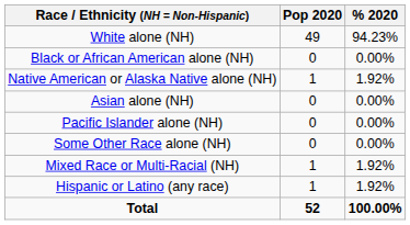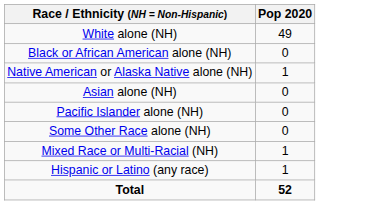 <table class="wikitable" style="text-align:center;">
 <tr>
 <th>Race / Ethnicity <small>(<em>NH = Non-Hispanic</em>)</small></th>
 <th>Pop 2020</th>
-<th>% 2020</th>
 </tr>
 <tr>
 <td><a href='#'>White</a> alone (NH)</td>
 <td>49</td>
-<td>94.23%</td>
 </tr>
 <tr>
 <td><a href='#'>Black or African American</a> alone (NH)</td>
 <td>0</td>
-<td>0.00%</td>
 </tr>
 <tr>
 <td><a href='#'>Native American</a> or <a href='#'>Alaska Native</a> alone (NH)</td>
 <td>1</td>
-<td>1.92%</td>
 </tr>
 <tr>
 <td><a href='#'>Asian</a> alone (NH)</td>
 <td>0</td>
-<td>0.00%</td>
 </tr>
 <tr>
 <td><a href='#'>Pacific Islander</a> alone (NH)</td>
 <td>0</td>
-<td>0.00%</td>
 </tr>
 <tr>
 <td><a href='#'>Some Other Race</a> alone (NH)</td>
 <td>0</td>
-<td>0.00%</td>
 </tr>
 <tr>
 <td><a href='#'>Mixed Race or Multi-Racial</a> (NH)</td>
 <td>1</td>
-<td>1.92%</td>
 </tr>
 <tr>
 <td><a href='#'>Hispanic or Latino</a> (any race)</td>
 <td>1</td>
-<td>1.92%</td>
 </tr>
 <tr>
 <td><strong>Total</strong></td>
 <td><strong>52</strong></td>
-<td><strong>100.00%</strong></td>
 </tr>
 </table>
